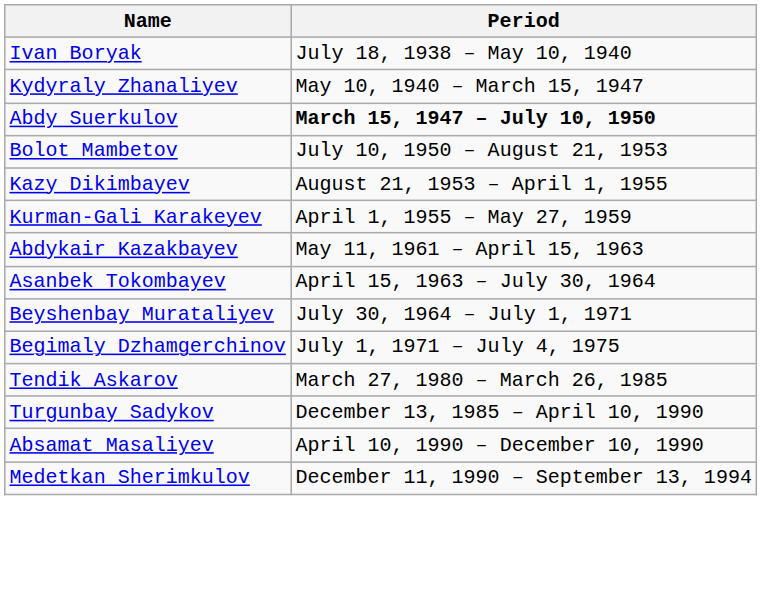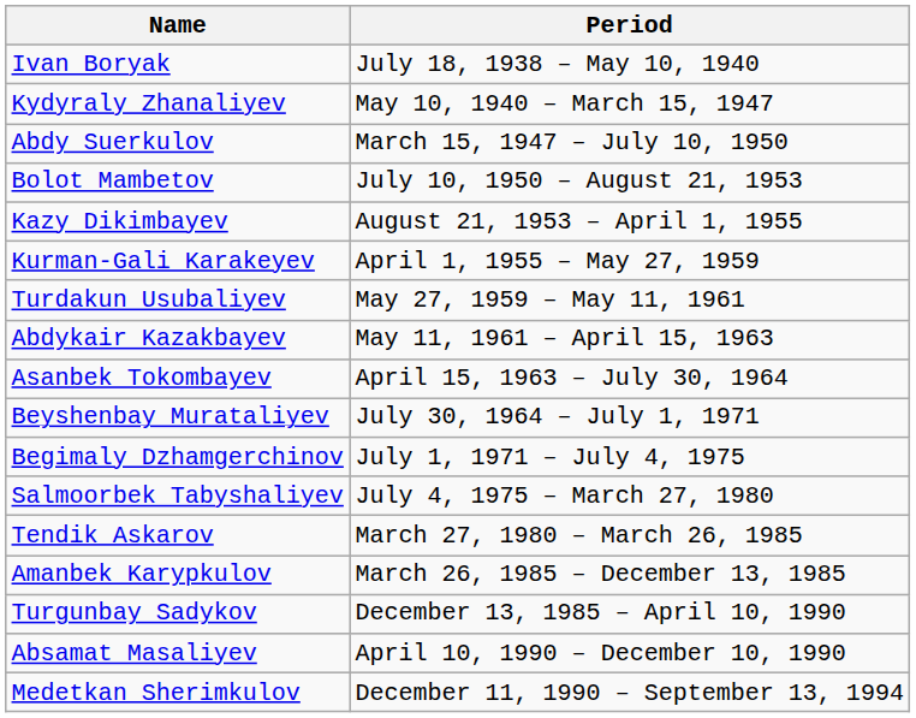 <table class="wikitable">
 <tr>
 <th>Name</th>
 <th>Period</th>
 </tr>
 <tr>
 <td><a href='#'>Ivan Boryak</a></td>
 <td>July 18, 1938 – May 10, 1940</td>
 </tr>
 <tr>
 <td><a href='#'>Kydyraly Zhanaliyev</a></td>
 <td>May 10, 1940 – March 15, 1947</td>
 </tr>
 <tr>
 <td><a href='#'>Abdy Suerkulov</a></td>
-<td><strong>March 15, 1947 – July 10, 1950</strong></td>
+<td>March 15, 1947 – July 10, 1950</td>
 </tr>
 <tr>
 <td><a href='#'>Bolot Mambetov</a></td>
 <td>July 10, 1950 – August 21, 1953</td>
 </tr>
 <tr>
 <td><a href='#'>Kazy Dikimbayev</a></td>
 <td>August 21, 1953 – April 1, 1955</td>
 </tr>
 <tr>
 <td><a href='#'>Kurman-Gali Karakeyev</a></td>
 <td>April 1, 1955 – May 27, 1959</td>
+</tr>
+<tr>
+<td><a href='#'>Turdakun Usubaliyev</a></td>
+<td>May 27, 1959 – May 11, 1961</td>
 </tr>
 <tr>
 <td><a href='#'>Abdykair Kazakbayev</a></td>
 <td>May 11, 1961 – April 15, 1963</td>
 </tr>
 <tr>
 <td><a href='#'>Asanbek Tokombayev</a></td>
 <td>April 15, 1963 – July 30, 1964</td>
 </tr>
 <tr>
 <td><a href='#'>Beyshenbay Murataliyev</a></td>
 <td>July 30, 1964 – July 1, 1971</td>
 </tr>
 <tr>
 <td><a href='#'>Begimaly Dzhamgerchinov</a></td>
 <td>July 1, 1971 – July 4, 1975</td>
 </tr>
 <tr>
+<td><a href='#'>Salmoorbek Tabyshaliyev</a></td>
+<td>July 4, 1975 – March 27, 1980</td>
+</tr>
+<tr>
 <td><a href='#'>Tendik Askarov</a></td>
 <td>March 27, 1980 – March 26, 1985</td>
+</tr>
+<tr>
+<td><a href='#'>Amanbek Karypkulov</a></td>
+<td>March 26, 1985 – December 13, 1985</td>
 </tr>
 <tr>
 <td><a href='#'>Turgunbay Sadykov</a></td>
 <td>December 13, 1985 – April 10, 1990</td>
 </tr>
 <tr>
 <td><a href='#'>Absamat Masaliyev</a></td>
 <td>April 10, 1990 – December 10, 1990</td>
 </tr>
 <tr>
 <td><a href='#'>Medetkan Sherimkulov</a></td>
 <td>December 11, 1990 – September 13, 1994</td>
 </tr>
 </table>
